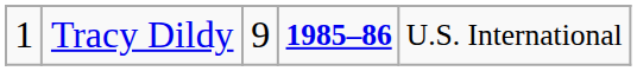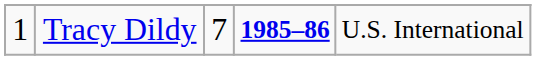 <table class="wikitable">
 <tr>
 </tr>
 <tr>
 <td>1</td>
 <td><a href='#'>Tracy Dildy</a></td>
-<td>9</td>
+<td>7</td>
 <td style="font-size:80%;"><strong><a href='#'>1985–86</a></strong></td>
 <td style="font-size:80%;">U.S. International</td>
 </tr>
 </table>
